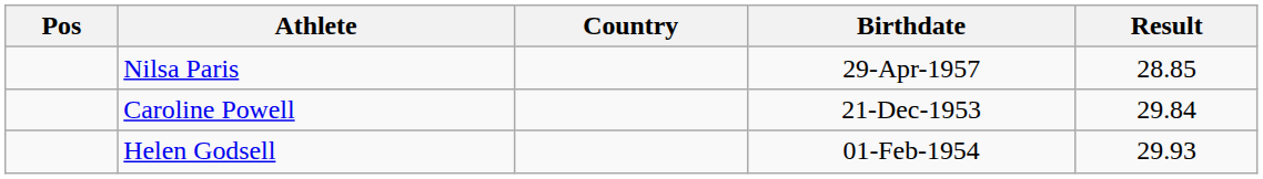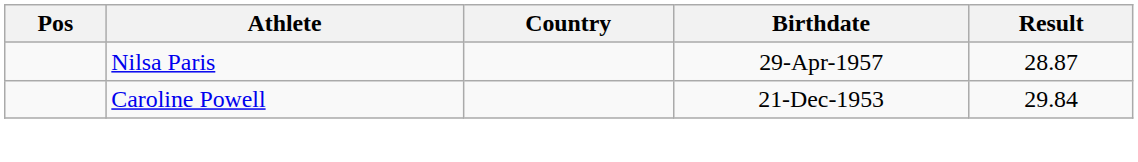 <table class="wikitable"  style="text-align:center; width:60%;">
 <tr>
 <th>Pos</th>
 <th>Athlete</th>
 <th>Country</th>
 <th>Birthdate</th>
 <th>Result</th>
 </tr>
 <tr>
 <td align=center></td>
 <td align=left><a href='#'>Nilsa Paris</a></td>
 <td align=left></td>
 <td>29-Apr-1957</td>
-<td>28.85</td>
+<td>28.87</td>
 </tr>
 <tr>
 <td align=center></td>
 <td align=left><a href='#'>Caroline Powell</a></td>
 <td align=left></td>
 <td>21-Dec-1953</td>
 <td>29.84</td>
 </tr>
-<tr>
-<td align=center></td>
-<td align=left><a href='#'>Helen Godsell</a></td>
-<td align=left></td>
-<td>01-Feb-1954</td>
-<td>29.93</td>
-</tr>
 </table>
